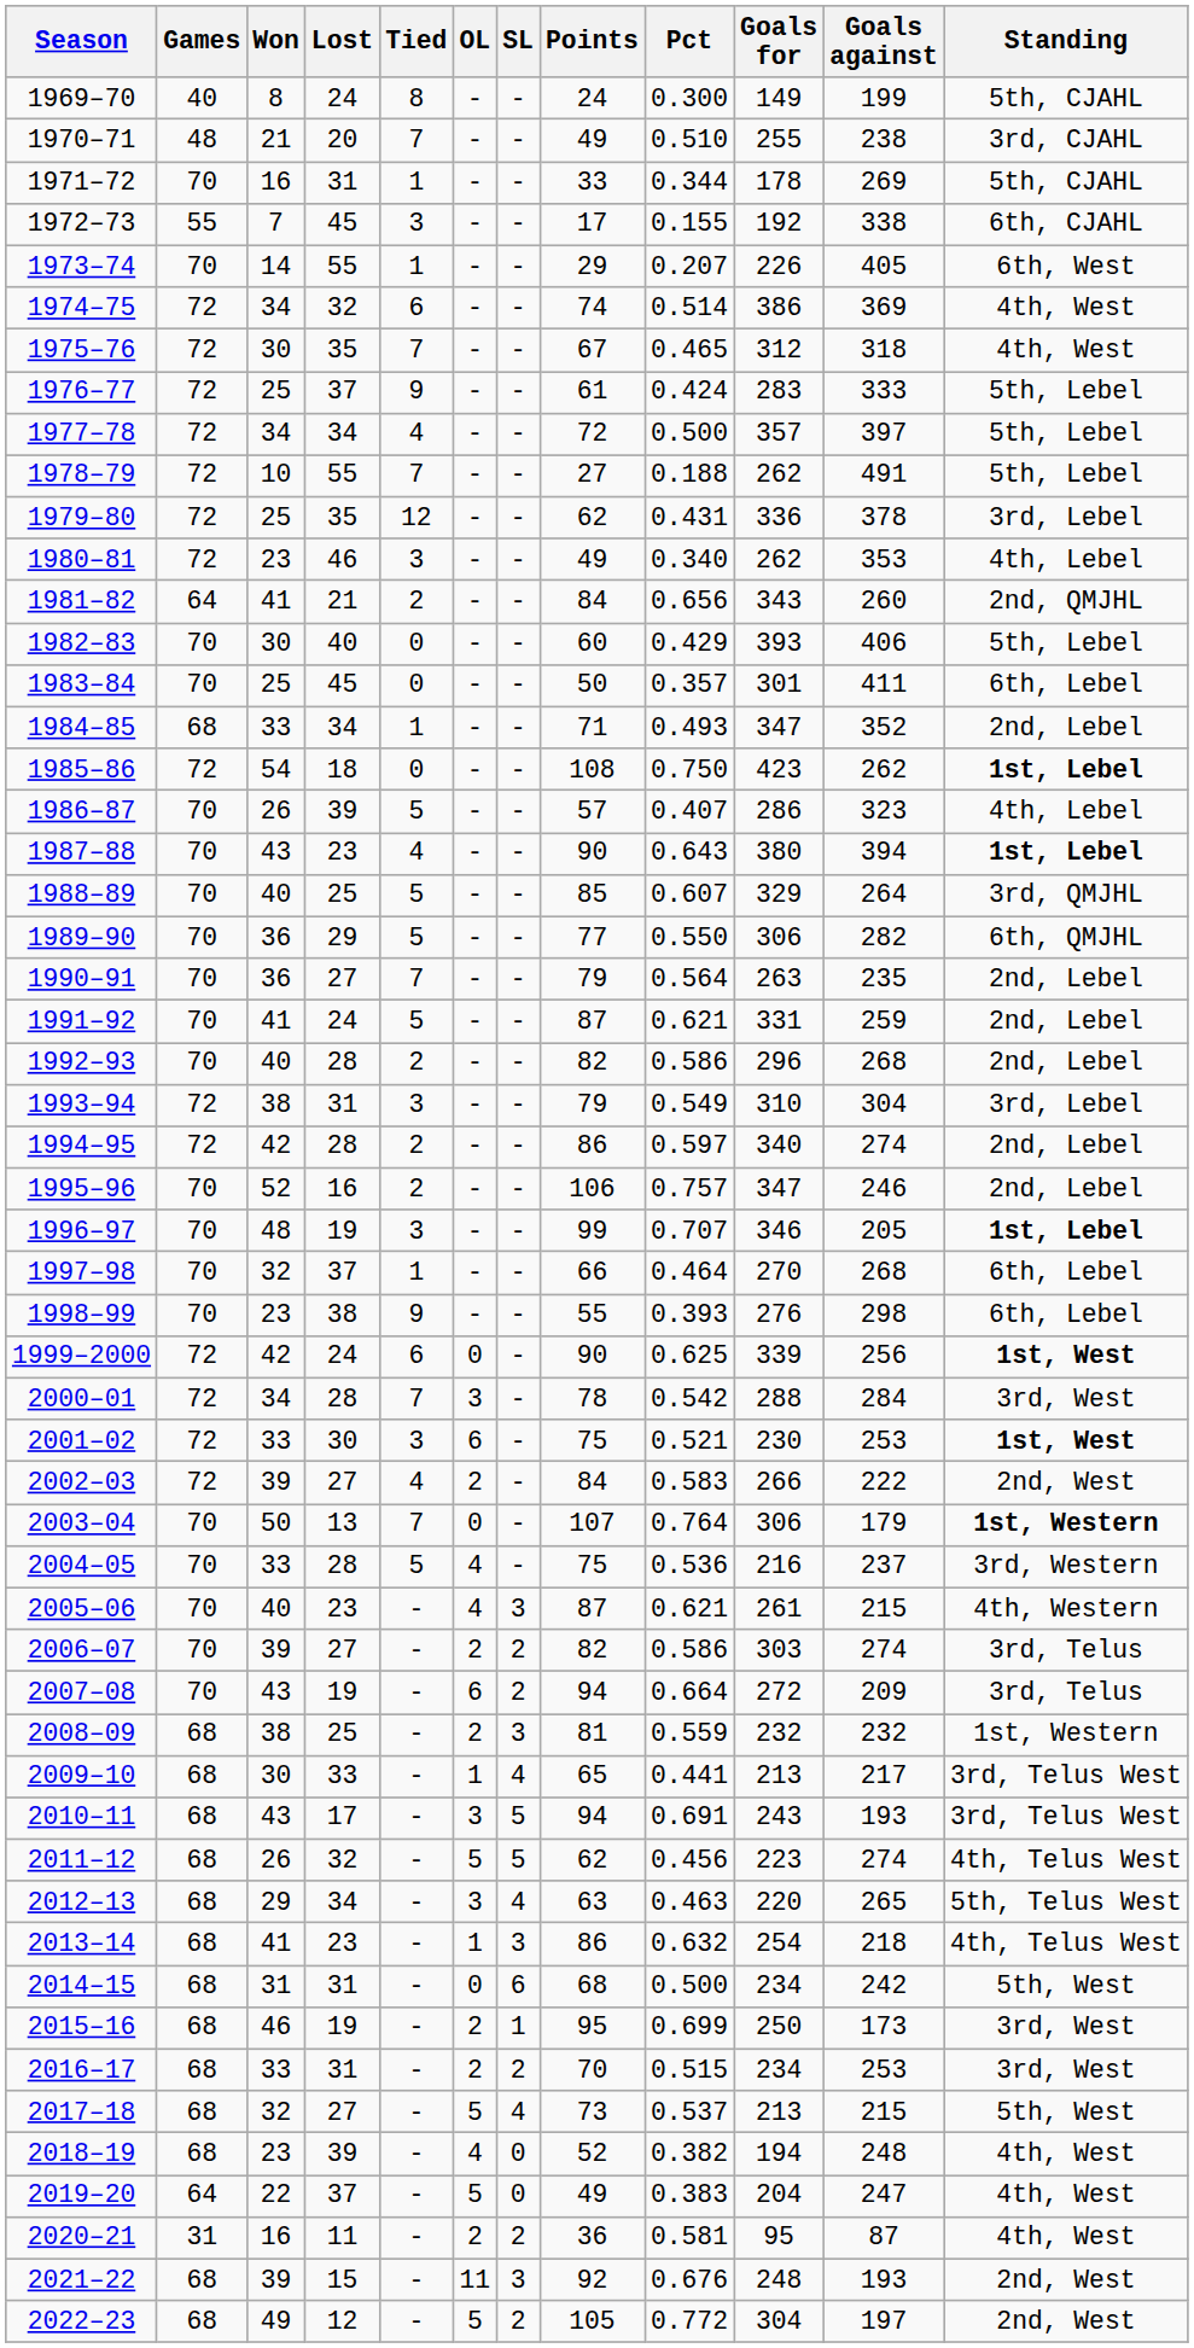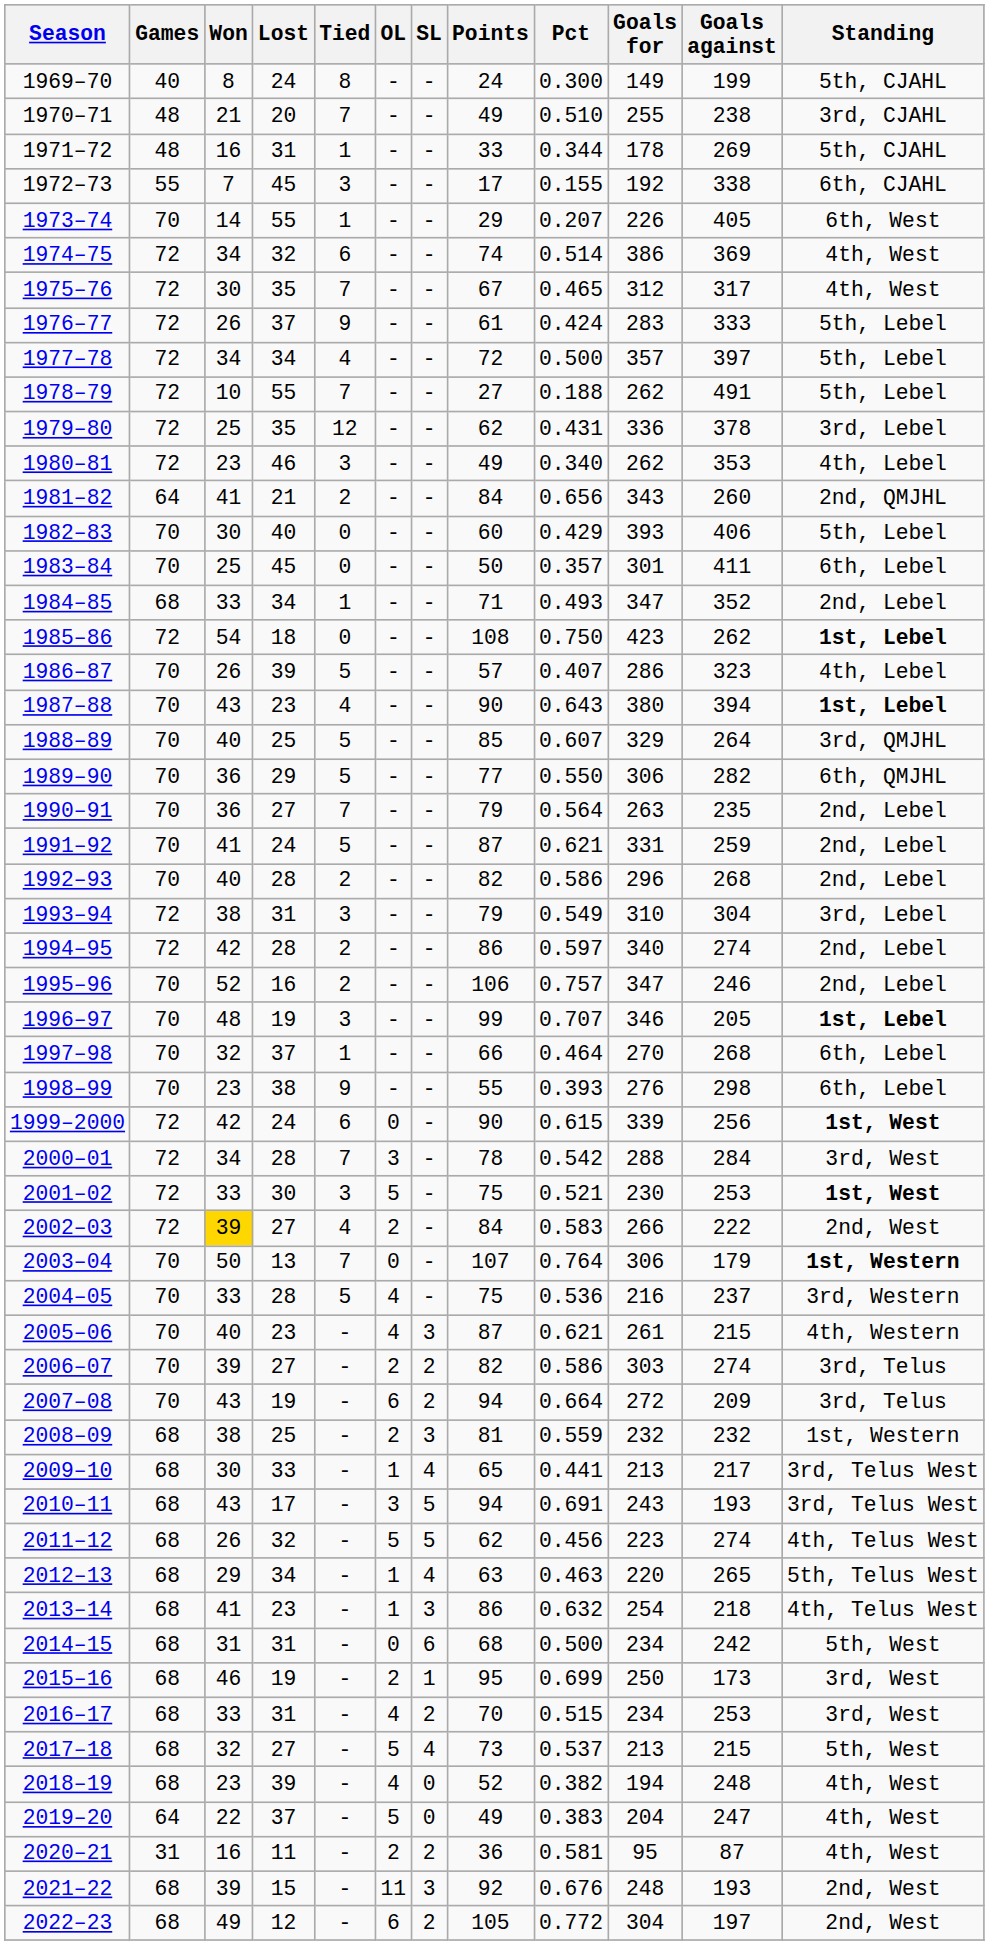 <table class="wikitable" style="text-align:center">
 <tr>
 <th><a href='#'>Season</a></th>
 <th>Games</th>
 <th>Won</th>
 <th>Lost</th>
 <th>Tied</th>
 <th>OL</th>
 <th>SL</th>
 <th>Points</th>
 <th>Pct</th>
 <th>Goals<br>for</th>
 <th>Goals<br>against</th>
 <th>Standing</th>
 </tr>
 <tr>
 <td>1969–70</td>
 <td>40</td>
 <td>8</td>
 <td>24</td>
 <td>8</td>
 <td>-</td>
 <td>-</td>
 <td>24</td>
 <td>0.300</td>
 <td>149</td>
 <td>199</td>
 <td>5th, CJAHL</td>
 </tr>
 <tr>
 <td>1970–71</td>
 <td>48</td>
 <td>21</td>
 <td>20</td>
 <td>7</td>
 <td>-</td>
 <td>-</td>
 <td>49</td>
 <td>0.510</td>
 <td>255</td>
 <td>238</td>
 <td>3rd, CJAHL</td>
 </tr>
 <tr>
 <td>1971–72</td>
-<td>70</td>
+<td>48</td>
 <td>16</td>
 <td>31</td>
 <td>1</td>
 <td>-</td>
 <td>-</td>
 <td>33</td>
 <td>0.344</td>
 <td>178</td>
 <td>269</td>
 <td>5th, CJAHL</td>
 </tr>
 <tr>
 <td>1972–73</td>
 <td>55</td>
 <td>7</td>
 <td>45</td>
 <td>3</td>
 <td>-</td>
 <td>-</td>
 <td>17</td>
 <td>0.155</td>
 <td>192</td>
 <td>338</td>
 <td>6th, CJAHL</td>
 </tr>
 <tr>
 <td><a href='#'>1973–74</a></td>
 <td>70</td>
 <td>14</td>
 <td>55</td>
 <td>1</td>
 <td>-</td>
 <td>-</td>
 <td>29</td>
 <td>0.207</td>
 <td>226</td>
 <td>405</td>
 <td>6th, West</td>
 </tr>
 <tr>
 <td><a href='#'>1974–75</a></td>
 <td>72</td>
 <td>34</td>
 <td>32</td>
 <td>6</td>
 <td>-</td>
 <td>-</td>
 <td>74</td>
 <td>0.514</td>
 <td>386</td>
 <td>369</td>
 <td>4th, West</td>
 </tr>
 <tr>
 <td><a href='#'>1975–76</a></td>
 <td>72</td>
 <td>30</td>
 <td>35</td>
 <td>7</td>
 <td>-</td>
 <td>-</td>
 <td>67</td>
 <td>0.465</td>
 <td>312</td>
-<td>318</td>
+<td>317</td>
 <td>4th, West</td>
 </tr>
 <tr>
 <td><a href='#'>1976–77</a></td>
 <td>72</td>
-<td>25</td>
+<td>26</td>
 <td>37</td>
 <td>9</td>
 <td>-</td>
 <td>-</td>
 <td>61</td>
 <td>0.424</td>
 <td>283</td>
 <td>333</td>
 <td>5th, Lebel</td>
 </tr>
 <tr>
 <td><a href='#'>1977–78</a></td>
 <td>72</td>
 <td>34</td>
 <td>34</td>
 <td>4</td>
 <td>-</td>
 <td>-</td>
 <td>72</td>
 <td>0.500</td>
 <td>357</td>
 <td>397</td>
 <td>5th, Lebel</td>
 </tr>
 <tr>
 <td><a href='#'>1978–79</a></td>
 <td>72</td>
 <td>10</td>
 <td>55</td>
 <td>7</td>
 <td>-</td>
 <td>-</td>
 <td>27</td>
 <td>0.188</td>
 <td>262</td>
 <td>491</td>
 <td>5th, Lebel</td>
 </tr>
 <tr>
 <td><a href='#'>1979–80</a></td>
 <td>72</td>
 <td>25</td>
 <td>35</td>
 <td>12</td>
 <td>-</td>
 <td>-</td>
 <td>62</td>
 <td>0.431</td>
 <td>336</td>
 <td>378</td>
 <td>3rd, Lebel</td>
 </tr>
 <tr>
 <td><a href='#'>1980–81</a></td>
 <td>72</td>
 <td>23</td>
 <td>46</td>
 <td>3</td>
 <td>-</td>
 <td>-</td>
 <td>49</td>
 <td>0.340</td>
 <td>262</td>
 <td>353</td>
 <td>4th, Lebel</td>
 </tr>
 <tr>
 <td><a href='#'>1981–82</a></td>
 <td>64</td>
 <td>41</td>
 <td>21</td>
 <td>2</td>
 <td>-</td>
 <td>-</td>
 <td>84</td>
 <td>0.656</td>
 <td>343</td>
 <td>260</td>
 <td>2nd, QMJHL</td>
 </tr>
 <tr>
 <td><a href='#'>1982–83</a></td>
 <td>70</td>
 <td>30</td>
 <td>40</td>
 <td>0</td>
 <td>-</td>
 <td>-</td>
 <td>60</td>
 <td>0.429</td>
 <td>393</td>
 <td>406</td>
 <td>5th, Lebel</td>
 </tr>
 <tr>
 <td><a href='#'>1983–84</a></td>
 <td>70</td>
 <td>25</td>
 <td>45</td>
 <td>0</td>
 <td>-</td>
 <td>-</td>
 <td>50</td>
 <td>0.357</td>
 <td>301</td>
 <td>411</td>
 <td>6th, Lebel</td>
 </tr>
 <tr>
 <td><a href='#'>1984–85</a></td>
 <td>68</td>
 <td>33</td>
 <td>34</td>
 <td>1</td>
 <td>-</td>
 <td>-</td>
 <td>71</td>
 <td>0.493</td>
 <td>347</td>
 <td>352</td>
 <td>2nd, Lebel</td>
 </tr>
 <tr>
 <td><a href='#'>1985–86</a></td>
 <td>72</td>
 <td>54</td>
 <td>18</td>
 <td>0</td>
 <td>-</td>
 <td>-</td>
 <td>108</td>
 <td>0.750</td>
 <td>423</td>
 <td>262</td>
 <td><strong>1st, Lebel</strong></td>
 </tr>
 <tr>
 <td><a href='#'>1986–87</a></td>
 <td>70</td>
 <td>26</td>
 <td>39</td>
 <td>5</td>
 <td>-</td>
 <td>-</td>
 <td>57</td>
 <td>0.407</td>
 <td>286</td>
 <td>323</td>
 <td>4th, Lebel</td>
 </tr>
 <tr>
 <td><a href='#'>1987–88</a></td>
 <td>70</td>
 <td>43</td>
 <td>23</td>
 <td>4</td>
 <td>-</td>
 <td>-</td>
 <td>90</td>
 <td>0.643</td>
 <td>380</td>
 <td>394</td>
 <td><strong>1st, Lebel</strong></td>
 </tr>
 <tr>
 <td><a href='#'>1988–89</a></td>
 <td>70</td>
 <td>40</td>
 <td>25</td>
 <td>5</td>
 <td>-</td>
 <td>-</td>
 <td>85</td>
 <td>0.607</td>
 <td>329</td>
 <td>264</td>
 <td>3rd, QMJHL</td>
 </tr>
 <tr>
 <td><a href='#'>1989–90</a></td>
 <td>70</td>
 <td>36</td>
 <td>29</td>
 <td>5</td>
 <td>-</td>
 <td>-</td>
 <td>77</td>
 <td>0.550</td>
 <td>306</td>
 <td>282</td>
 <td>6th, QMJHL</td>
 </tr>
 <tr>
 <td><a href='#'>1990–91</a></td>
 <td>70</td>
 <td>36</td>
 <td>27</td>
 <td>7</td>
 <td>-</td>
 <td>-</td>
 <td>79</td>
 <td>0.564</td>
 <td>263</td>
 <td>235</td>
 <td>2nd, Lebel</td>
 </tr>
 <tr>
 <td><a href='#'>1991–92</a></td>
 <td>70</td>
 <td>41</td>
 <td>24</td>
 <td>5</td>
 <td>-</td>
 <td>-</td>
 <td>87</td>
 <td>0.621</td>
 <td>331</td>
 <td>259</td>
 <td>2nd, Lebel</td>
 </tr>
 <tr>
 <td><a href='#'>1992–93</a></td>
 <td>70</td>
 <td>40</td>
 <td>28</td>
 <td>2</td>
 <td>-</td>
 <td>-</td>
 <td>82</td>
 <td>0.586</td>
 <td>296</td>
 <td>268</td>
 <td>2nd, Lebel</td>
 </tr>
 <tr>
 <td><a href='#'>1993–94</a></td>
 <td>72</td>
 <td>38</td>
 <td>31</td>
 <td>3</td>
 <td>-</td>
 <td>-</td>
 <td>79</td>
 <td>0.549</td>
 <td>310</td>
 <td>304</td>
 <td>3rd, Lebel</td>
 </tr>
 <tr>
 <td><a href='#'>1994–95</a></td>
 <td>72</td>
 <td>42</td>
 <td>28</td>
 <td>2</td>
 <td>-</td>
 <td>-</td>
 <td>86</td>
 <td>0.597</td>
 <td>340</td>
 <td>274</td>
 <td>2nd, Lebel</td>
 </tr>
 <tr>
 <td><a href='#'>1995–96</a></td>
 <td>70</td>
 <td>52</td>
 <td>16</td>
 <td>2</td>
 <td>-</td>
 <td>-</td>
 <td>106</td>
 <td>0.757</td>
 <td>347</td>
 <td>246</td>
 <td>2nd, Lebel</td>
 </tr>
 <tr>
 <td><a href='#'>1996–97</a></td>
 <td>70</td>
 <td>48</td>
 <td>19</td>
 <td>3</td>
 <td>-</td>
 <td>-</td>
 <td>99</td>
 <td>0.707</td>
 <td>346</td>
 <td>205</td>
 <td><strong>1st, Lebel</strong></td>
 </tr>
 <tr>
 <td><a href='#'>1997–98</a></td>
 <td>70</td>
 <td>32</td>
 <td>37</td>
 <td>1</td>
 <td>-</td>
 <td>-</td>
 <td>66</td>
 <td>0.464</td>
 <td>270</td>
 <td>268</td>
 <td>6th, Lebel</td>
 </tr>
 <tr>
 <td><a href='#'>1998–99</a></td>
 <td>70</td>
 <td>23</td>
 <td>38</td>
 <td>9</td>
 <td>-</td>
 <td>-</td>
 <td>55</td>
 <td>0.393</td>
 <td>276</td>
 <td>298</td>
 <td>6th, Lebel</td>
 </tr>
 <tr>
 <td><a href='#'>1999–2000</a></td>
 <td>72</td>
 <td>42</td>
 <td>24</td>
 <td>6</td>
 <td>0</td>
 <td>-</td>
 <td>90</td>
-<td>0.625</td>
+<td>0.615</td>
 <td>339</td>
 <td>256</td>
 <td><strong>1st, West</strong></td>
 </tr>
 <tr>
 <td><a href='#'>2000–01</a></td>
 <td>72</td>
 <td>34</td>
 <td>28</td>
 <td>7</td>
 <td>3</td>
 <td>-</td>
 <td>78</td>
 <td>0.542</td>
 <td>288</td>
 <td>284</td>
 <td>3rd, West</td>
 </tr>
 <tr>
 <td><a href='#'>2001–02</a></td>
 <td>72</td>
 <td>33</td>
 <td>30</td>
 <td>3</td>
-<td>6</td>
+<td>5</td>
 <td>-</td>
 <td>75</td>
 <td>0.521</td>
 <td>230</td>
 <td>253</td>
 <td><strong>1st, West</strong></td>
 </tr>
 <tr>
 <td><a href='#'>2002–03</a></td>
 <td>72</td>
-<td>39</td>
+<td style="background: gold;">39</td>
 <td>27</td>
 <td>4</td>
 <td>2</td>
 <td>-</td>
 <td>84</td>
 <td>0.583</td>
 <td>266</td>
 <td>222</td>
 <td>2nd, West</td>
 </tr>
 <tr>
 <td><a href='#'>2003–04</a></td>
 <td>70</td>
 <td>50</td>
 <td>13</td>
 <td>7</td>
 <td>0</td>
 <td>-</td>
 <td>107</td>
 <td>0.764</td>
 <td>306</td>
 <td>179</td>
 <td><strong>1st, Western</strong></td>
 </tr>
 <tr>
 <td><a href='#'>2004–05</a></td>
 <td>70</td>
 <td>33</td>
 <td>28</td>
 <td>5</td>
 <td>4</td>
 <td>-</td>
 <td>75</td>
 <td>0.536</td>
 <td>216</td>
 <td>237</td>
 <td>3rd, Western</td>
 </tr>
 <tr>
 <td><a href='#'>2005–06</a></td>
 <td>70</td>
 <td>40</td>
 <td>23</td>
 <td>-</td>
 <td>4</td>
 <td>3</td>
 <td>87</td>
 <td>0.621</td>
 <td>261</td>
 <td>215</td>
 <td>4th, Western</td>
 </tr>
 <tr>
 <td><a href='#'>2006–07</a></td>
 <td>70</td>
 <td>39</td>
 <td>27</td>
 <td>-</td>
 <td>2</td>
 <td>2</td>
 <td>82</td>
 <td>0.586</td>
 <td>303</td>
 <td>274</td>
 <td>3rd, Telus</td>
 </tr>
 <tr>
 <td><a href='#'>2007–08</a></td>
 <td>70</td>
 <td>43</td>
 <td>19</td>
 <td>-</td>
 <td>6</td>
 <td>2</td>
 <td>94</td>
 <td>0.664</td>
 <td>272</td>
 <td>209</td>
 <td>3rd, Telus</td>
 </tr>
 <tr>
 <td><a href='#'>2008–09</a></td>
 <td>68</td>
 <td>38</td>
 <td>25</td>
 <td>-</td>
 <td>2</td>
 <td>3</td>
 <td>81</td>
 <td>0.559</td>
 <td>232</td>
 <td>232</td>
 <td>1st, Western</td>
 </tr>
 <tr>
 <td><a href='#'>2009–10</a></td>
 <td>68</td>
 <td>30</td>
 <td>33</td>
 <td>-</td>
 <td>1</td>
 <td>4</td>
 <td>65</td>
 <td>0.441</td>
 <td>213</td>
 <td>217</td>
 <td>3rd, Telus West</td>
 </tr>
 <tr>
 <td><a href='#'>2010–11</a></td>
 <td>68</td>
 <td>43</td>
 <td>17</td>
 <td>-</td>
 <td>3</td>
 <td>5</td>
 <td>94</td>
 <td>0.691</td>
 <td>243</td>
 <td>193</td>
 <td>3rd, Telus West</td>
 </tr>
 <tr>
 <td><a href='#'>2011–12</a></td>
 <td>68</td>
 <td>26</td>
 <td>32</td>
 <td>-</td>
 <td>5</td>
 <td>5</td>
 <td>62</td>
 <td>0.456</td>
 <td>223</td>
 <td>274</td>
 <td>4th, Telus West</td>
 </tr>
 <tr>
 <td><a href='#'>2012–13</a></td>
 <td>68</td>
 <td>29</td>
 <td>34</td>
 <td>-</td>
-<td>3</td>
+<td>1</td>
 <td>4</td>
 <td>63</td>
 <td>0.463</td>
 <td>220</td>
 <td>265</td>
 <td>5th, Telus West</td>
 </tr>
 <tr>
 <td><a href='#'>2013–14</a></td>
 <td>68</td>
 <td>41</td>
 <td>23</td>
 <td>-</td>
 <td>1</td>
 <td>3</td>
 <td>86</td>
 <td>0.632</td>
 <td>254</td>
 <td>218</td>
 <td>4th, Telus West</td>
 </tr>
 <tr>
 <td><a href='#'>2014–15</a></td>
 <td>68</td>
 <td>31</td>
 <td>31</td>
 <td>-</td>
 <td>0</td>
 <td>6</td>
 <td>68</td>
 <td>0.500</td>
 <td>234</td>
 <td>242</td>
 <td>5th, West</td>
 </tr>
 <tr>
 <td><a href='#'>2015–16</a></td>
 <td>68</td>
 <td>46</td>
 <td>19</td>
 <td>-</td>
 <td>2</td>
 <td>1</td>
 <td>95</td>
 <td>0.699</td>
 <td>250</td>
 <td>173</td>
 <td>3rd, West</td>
 </tr>
 <tr>
 <td><a href='#'>2016–17</a></td>
 <td>68</td>
 <td>33</td>
 <td>31</td>
 <td>-</td>
-<td>2</td>
+<td>4</td>
 <td>2</td>
 <td>70</td>
 <td>0.515</td>
 <td>234</td>
 <td>253</td>
 <td>3rd, West</td>
 </tr>
 <tr>
 <td><a href='#'>2017–18</a></td>
 <td>68</td>
 <td>32</td>
 <td>27</td>
 <td>-</td>
 <td>5</td>
 <td>4</td>
 <td>73</td>
 <td>0.537</td>
 <td>213</td>
 <td>215</td>
 <td>5th, West</td>
 </tr>
 <tr>
 <td><a href='#'>2018–19</a></td>
 <td>68</td>
 <td>23</td>
 <td>39</td>
 <td>-</td>
 <td>4</td>
 <td>0</td>
 <td>52</td>
 <td>0.382</td>
 <td>194</td>
 <td>248</td>
 <td>4th, West</td>
 </tr>
 <tr>
 <td><a href='#'>2019–20</a></td>
 <td>64</td>
 <td>22</td>
 <td>37</td>
 <td>-</td>
 <td>5</td>
 <td>0</td>
 <td>49</td>
 <td>0.383</td>
 <td>204</td>
 <td>247</td>
 <td>4th, West</td>
 </tr>
 <tr>
 <td><a href='#'>2020–21</a></td>
 <td>31</td>
 <td>16</td>
 <td>11</td>
 <td>-</td>
 <td>2</td>
 <td>2</td>
 <td>36</td>
 <td>0.581</td>
 <td>95</td>
 <td>87</td>
 <td>4th, West</td>
 </tr>
 <tr>
 <td><a href='#'>2021–22</a></td>
 <td>68</td>
 <td>39</td>
 <td>15</td>
 <td>-</td>
 <td>11</td>
 <td>3</td>
 <td>92</td>
 <td>0.676</td>
 <td>248</td>
 <td>193</td>
 <td>2nd, West</td>
 </tr>
 <tr>
 <td><a href='#'>2022–23</a></td>
 <td>68</td>
 <td>49</td>
 <td>12</td>
 <td>-</td>
-<td>5</td>
+<td>6</td>
 <td>2</td>
 <td>105</td>
 <td>0.772</td>
 <td>304</td>
 <td>197</td>
 <td>2nd, West</td>
 </tr>
 </table>
